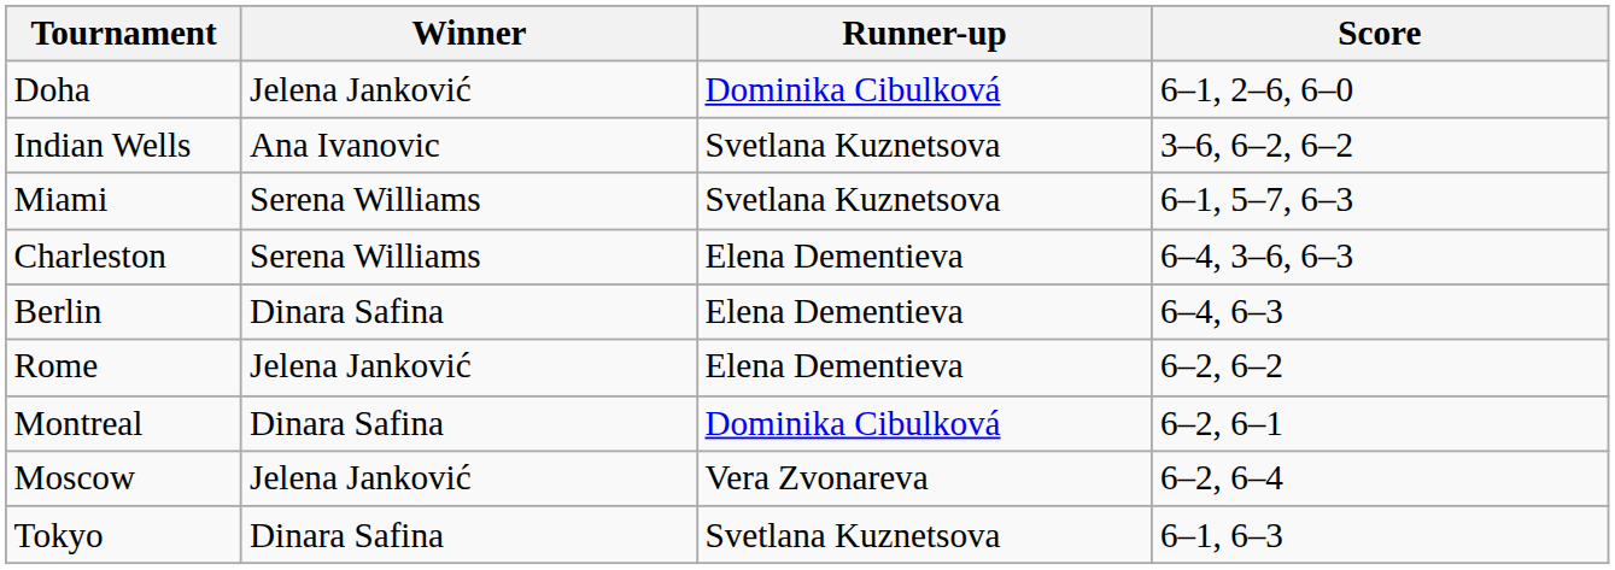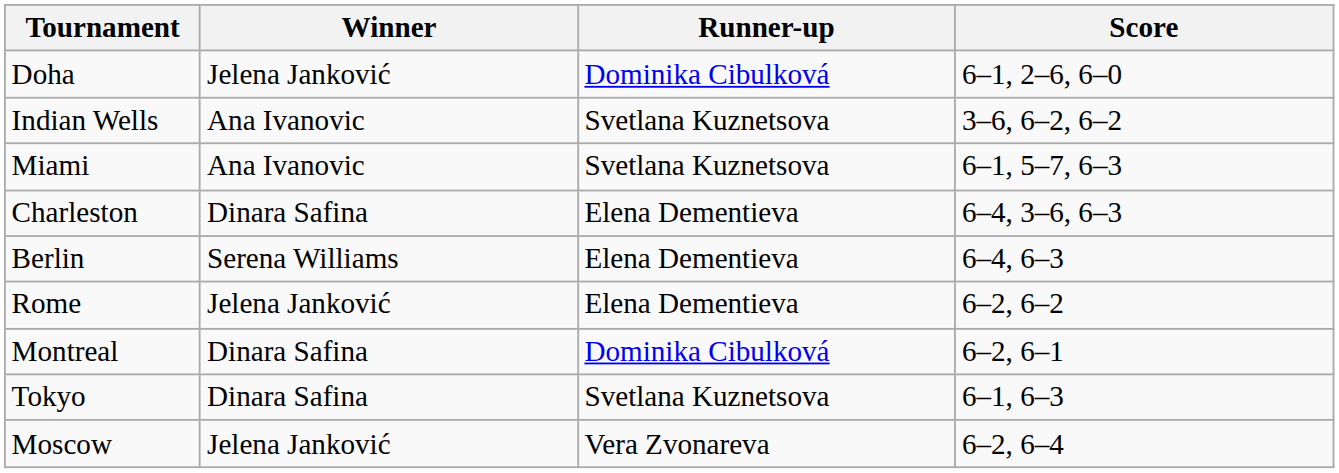 <table class="wikitable">
 <tr>
 <th width=100>Tournament</th>
 <th width=200>Winner</th>
 <th width=200>Runner-up</th>
 <th width=200>Score</th>
 </tr>
 <tr>
 <td>Doha</td>
 <td> Jelena Janković</td>
 <td> <a href='#'>Dominika Cibulková</a></td>
 <td>6–1, 2–6, 6–0</td>
 </tr>
 <tr>
 <td>Indian Wells</td>
 <td> Ana Ivanovic</td>
 <td> Svetlana Kuznetsova</td>
 <td>3–6, 6–2, 6–2</td>
 </tr>
 <tr>
 <td>Miami</td>
-<td> Serena Williams</td>
+<td> Ana Ivanovic</td>
 <td> Svetlana Kuznetsova</td>
 <td>6–1, 5–7, 6–3</td>
 </tr>
 <tr>
 <td>Charleston</td>
-<td> Serena Williams</td>
+<td> Dinara Safina</td>
 <td> Elena Dementieva</td>
 <td>6–4, 3–6, 6–3</td>
 </tr>
 <tr>
 <td>Berlin</td>
-<td> Dinara Safina</td>
+<td> Serena Williams</td>
 <td> Elena Dementieva</td>
 <td>6–4, 6–3</td>
 </tr>
 <tr>
 <td>Rome</td>
 <td> Jelena Janković</td>
 <td> Elena Dementieva</td>
 <td>6–2, 6–2</td>
 </tr>
 <tr>
 <td>Montreal</td>
 <td> Dinara Safina</td>
 <td> <a href='#'>Dominika Cibulková</a></td>
 <td>6–2, 6–1</td>
 </tr>
 <tr>
+<td>Tokyo</td>
+<td> Dinara Safina</td>
+<td> Svetlana Kuznetsova</td>
+<td>6–1, 6–3</td>
+</tr>
+<tr>
 <td>Moscow</td>
 <td> Jelena Janković</td>
 <td> Vera Zvonareva</td>
 <td>6–2, 6–4</td>
 </tr>
-<tr>
-<td>Tokyo</td>
-<td> Dinara Safina</td>
-<td> Svetlana Kuznetsova</td>
-<td>6–1, 6–3</td>
-</tr>
 </table>
